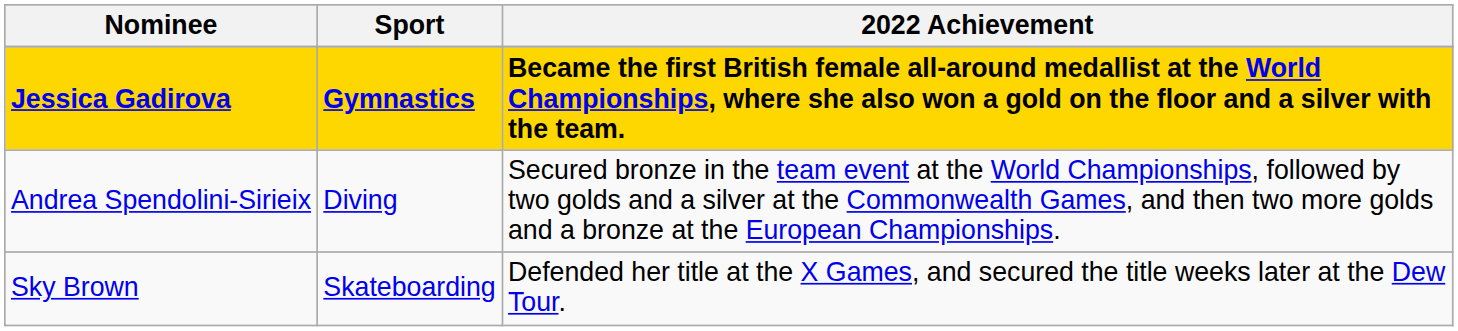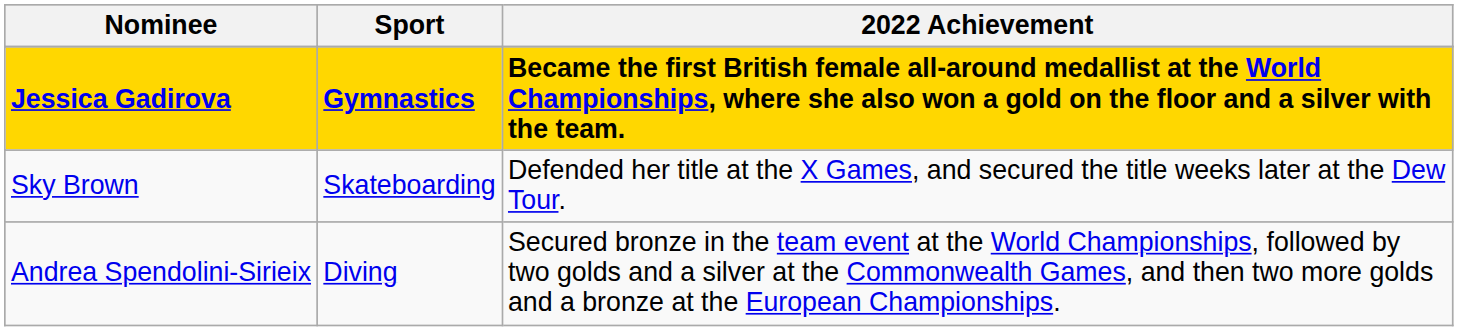 <table class="wikitable">
 <tr>
 <th>Nominee</th>
 <th>Sport</th>
 <th>2022 Achievement</th>
 </tr>
 <tr>
 </tr>
 <tr style="font-weight:bold; background:gold;">
 <td nowrap=""><a href='#'>Jessica Gadirova</a></td>
 <td nowrap=""><a href='#'>Gymnastics</a></td>
 <td>Became the first British female all-around medallist at the <a href='#'>World Championships</a>, where she also won a gold on the floor and a silver with the team.</td>
 </tr>
 <tr>
+<td nowrap=""><a href='#'>Sky Brown</a></td>
+<td nowrap=""><a href='#'>Skateboarding</a></td>
+<td>Defended her title at the <a href='#'>X Games</a>, and secured the title weeks later at the <a href='#'>Dew Tour</a>.</td>
+</tr>
+<tr>
 <td nowrap=""><a href='#'>Andrea Spendolini-Sirieix</a></td>
 <td nowrap=""><a href='#'>Diving</a></td>
 <td>Secured bronze in the <a href='#'>team event</a> at the <a href='#'>World Championships</a>, followed by two golds and a silver at the <a href='#'>Commonwealth Games</a>, and then two more golds and a bronze at the <a href='#'>European Championships</a>.</td>
 </tr>
-<tr>
-<td nowrap=""><a href='#'>Sky Brown</a></td>
-<td nowrap=""><a href='#'>Skateboarding</a></td>
-<td>Defended her title at the <a href='#'>X Games</a>, and secured the title weeks later at the <a href='#'>Dew Tour</a>.</td>
-</tr>
 </table>
